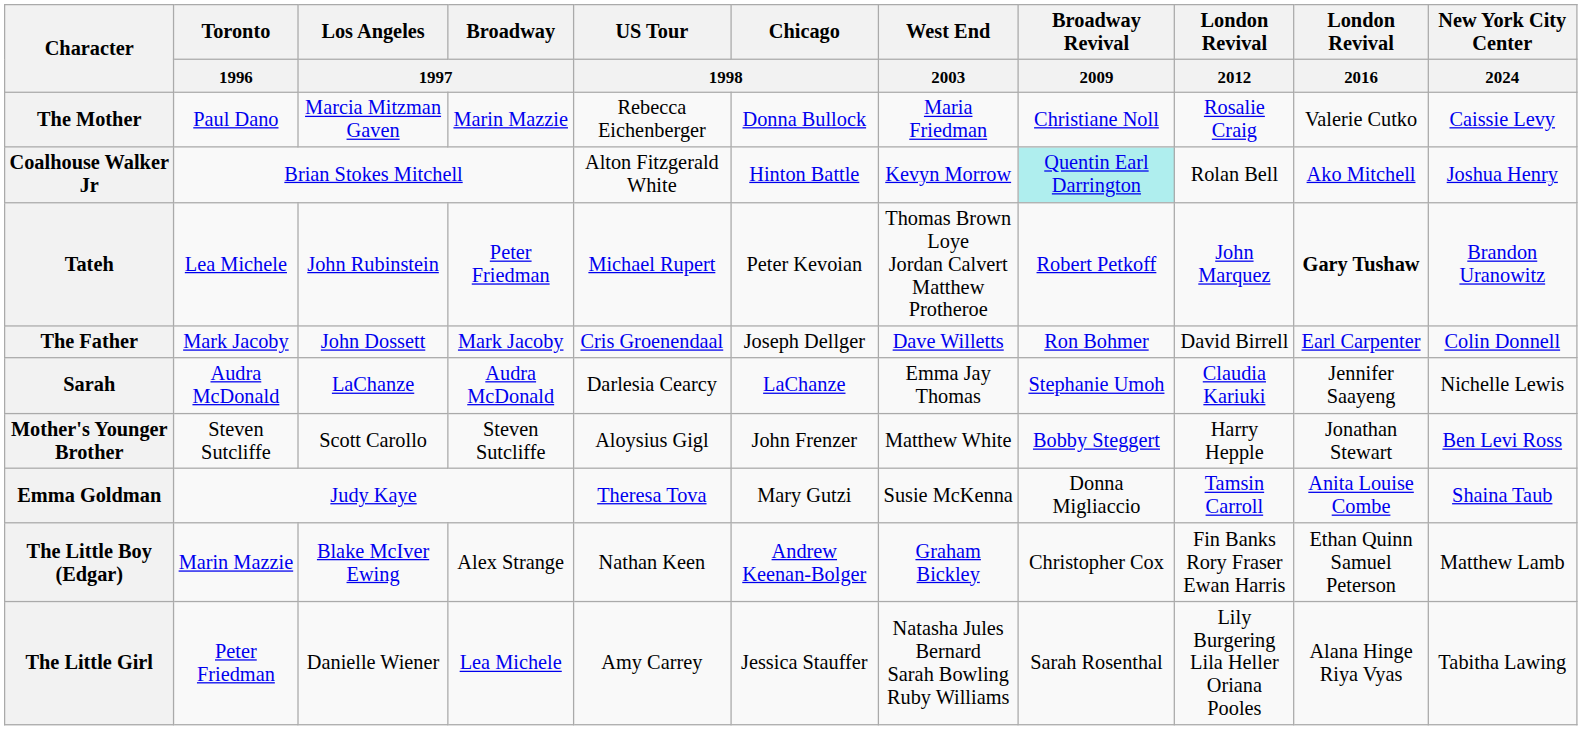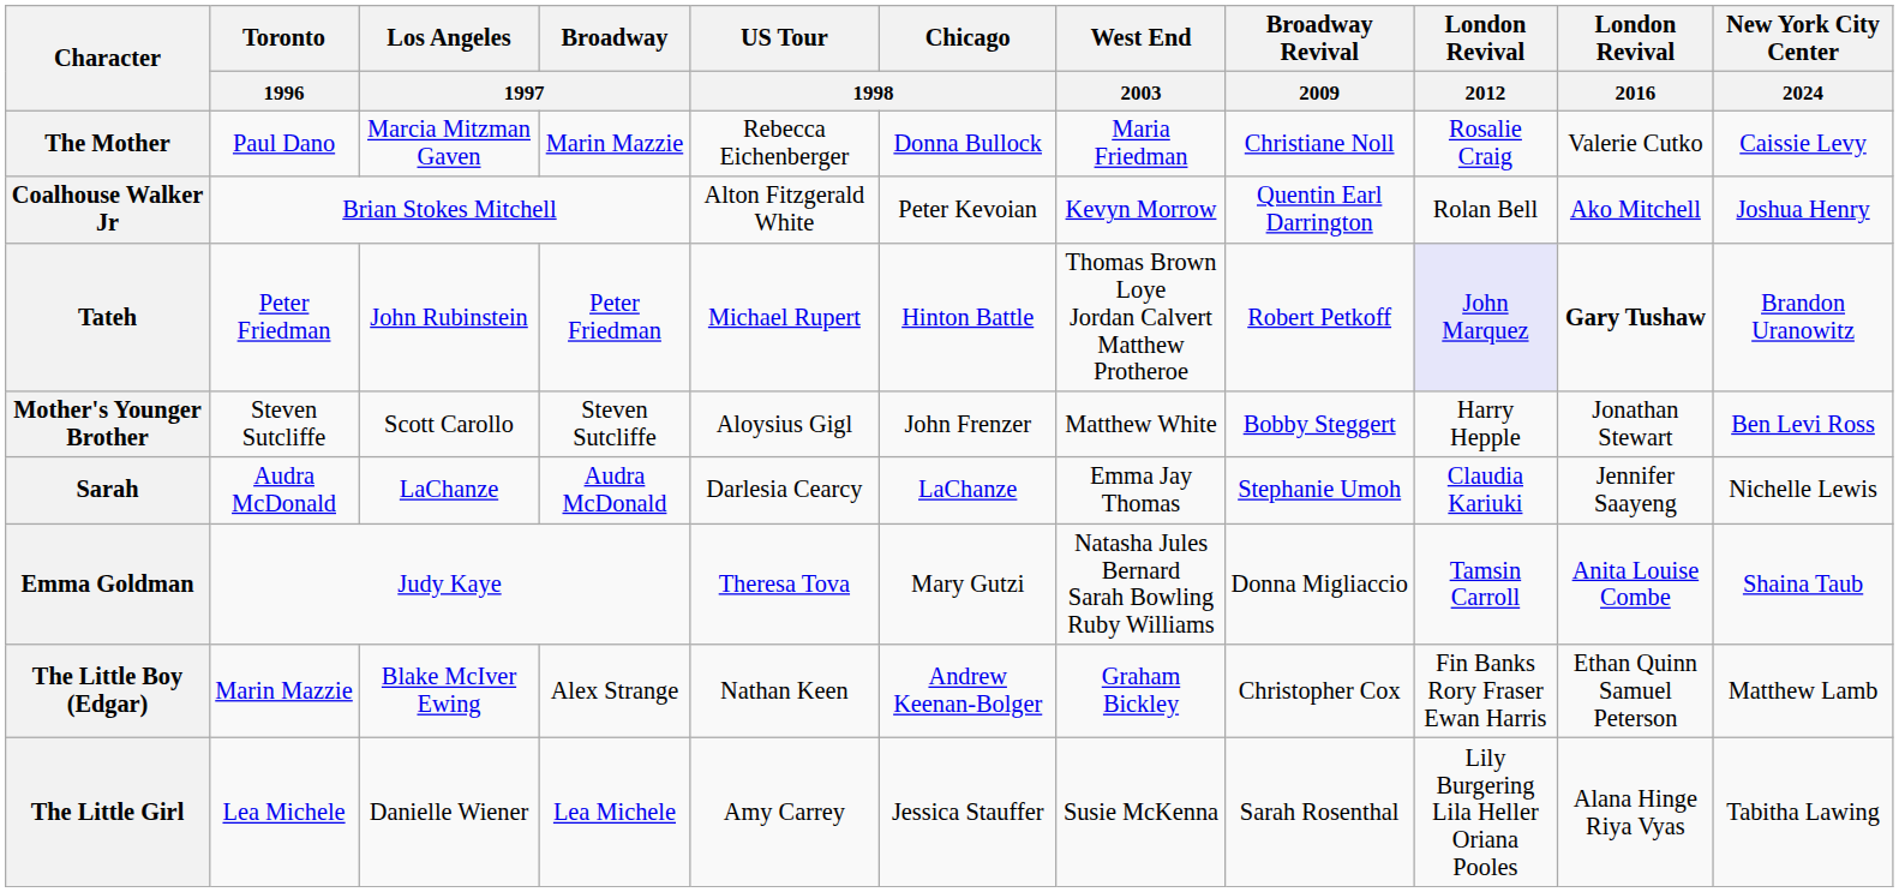 <table class="wikitable" style="width:98%;">
 <tr>
 <th rowspan="2">Character</th>
 <th>Toronto</th>
 <th>Los Angeles</th>
 <th>Broadway</th>
 <th>US Tour</th>
 <th>Chicago</th>
 <th>West End</th>
 <th>Broadway Revival</th>
 <th>London Revival</th>
 <th>London Revival</th>
 <th>New York City Center</th>
 </tr>
 <tr>
 <th><small>1996</small></th>
 <th colspan="2"><small>1997</small></th>
 <th colspan="2"><small>1998</small></th>
 <th><small>2003</small></th>
 <th><small>2009</small></th>
 <th><small>2012</small></th>
 <th><small>2016</small></th>
 <th><small>2024</small></th>
 </tr>
 <tr>
 <th scope="row">The Mother</th>
 <td align="center"><a href='#'>Paul Dano</a></td>
 <td align="center"><a href='#'>Marcia Mitzman Gaven</a></td>
 <td align="center"><a href='#'>Marin Mazzie</a></td>
 <td align="center">Rebecca Eichenberger</td>
 <td align="center"><a href='#'>Donna Bullock</a></td>
 <td align="center"><a href='#'>Maria Friedman</a></td>
 <td align="center"><a href='#'>Christiane Noll</a></td>
 <td align="center"><a href='#'>Rosalie Craig</a></td>
 <td align=center>Valerie Cutko</td>
 <td align="center"><a href='#'>Caissie Levy</a></td>
 </tr>
 <tr>
 <th scope="row">Coalhouse Walker Jr</th>
 <td colspan="3" align="center"><a href='#'>Brian Stokes Mitchell</a></td>
 <td align="center">Alton Fitzgerald White</td>
-<td align="center"><a href='#'>Hinton Battle</a></td>
+<td align="center">Peter Kevoian</td>
 <td align="center"><a href='#'>Kevyn Morrow</a></td>
-<td align="center" style="background: paleturquoise;"><a href='#'>Quentin Earl Darrington</a></td>
+<td align="center"><a href='#'>Quentin Earl Darrington</a></td>
 <td align="center">Rolan Bell</td>
 <td align="center"><a href='#'>Ako Mitchell</a></td>
 <td align="center"><a href='#'>Joshua Henry</a></td>
 </tr>
 <tr>
 <th scope="row">Tateh</th>
-<td align="center"><a href='#'>Lea Michele</a></td>
+<td align="center"><a href='#'>Peter Friedman</a></td>
 <td align="center"><a href='#'>John Rubinstein</a></td>
 <td align="center"><a href='#'>Peter Friedman</a></td>
 <td align="center"><a href='#'>Michael Rupert</a></td>
-<td align="center">Peter Kevoian</td>
+<td align="center"><a href='#'>Hinton Battle</a></td>
 <td align="center">Thomas Brown Loye <br> Jordan Calvert <br> Matthew Protheroe</td>
 <td align="center"><a href='#'>Robert Petkoff</a></td>
-<td align="center"><a href='#'>John Marquez</a></td>
+<td align="center" style="background: lavender;"><a href='#'>John Marquez</a></td>
 <td align="center"><strong>Gary Tushaw</strong></td>
 <td align="center"><a href='#'>Brandon Uranowitz</a></td>
 </tr>
 <tr>
-<th scope="row">The Father</th>
-<td align="center"><a href='#'>Mark Jacoby</a></td>
-<td align="center"><a href='#'>John Dossett</a></td>
-<td align="center"><a href='#'>Mark Jacoby</a></td>
-<td align="center"><a href='#'>Cris Groenendaal</a></td>
-<td align="center">Joseph Dellger</td>
-<td align="center"><a href='#'>Dave Willetts</a></td>
-<td align="center"><a href='#'>Ron Bohmer</a></td>
-<td align="center">David Birrell</td>
-<td align="center"><a href='#'>Earl Carpenter</a></td>
-<td align="center"><a href='#'>Colin Donnell</a></td>
+<th scope="row">Mother's Younger Brother</th>
+<td align="center">Steven Sutcliffe</td>
+<td align="center">Scott Carollo</td>
+<td align="center">Steven Sutcliffe</td>
+<td align="center">Aloysius Gigl</td>
+<td align="center">John Frenzer</td>
+<td align="center">Matthew White</td>
+<td align="center"><a href='#'>Bobby Steggert</a></td>
+<td align="center">Harry Hepple</td>
+<td align="center">Jonathan Stewart</td>
+<td align="center"><a href='#'>Ben Levi Ross</a></td>
 </tr>
 <tr>
 <th scope="row">Sarah</th>
 <td align="center"><a href='#'>Audra McDonald</a></td>
 <td align="center"><a href='#'>LaChanze</a></td>
 <td align="center"><a href='#'>Audra McDonald</a></td>
 <td align="center">Darlesia Cearcy</td>
 <td align="center"><a href='#'>LaChanze</a></td>
 <td align="center">Emma Jay Thomas</td>
 <td align="center"><a href='#'>Stephanie Umoh</a></td>
 <td align="center"><a href='#'>Claudia Kariuki</a></td>
 <td align="center">Jennifer Saayeng</td>
 <td align="center">Nichelle Lewis</td>
 </tr>
 <tr>
-<th scope="row">Mother's Younger Brother</th>
-<td align="center">Steven Sutcliffe</td>
-<td align="center">Scott Carollo</td>
-<td align="center">Steven Sutcliffe</td>
-<td align="center">Aloysius Gigl</td>
-<td align="center">John Frenzer</td>
-<td align="center">Matthew White</td>
-<td align="center"><a href='#'>Bobby Steggert</a></td>
-<td align="center">Harry Hepple</td>
-<td align="center">Jonathan Stewart</td>
-<td align="center"><a href='#'>Ben Levi Ross</a></td>
-</tr>
-<tr>
 <th scope=row>Emma Goldman</th>
 <td colspan="3" align="center"><a href='#'>Judy Kaye</a></td>
 <td align=center><a href='#'>Theresa Tova</a></td>
 <td align=center>Mary Gutzi</td>
-<td align=center>Susie McKenna</td>
+<td align="center">Natasha Jules Bernard <br> Sarah Bowling <br> Ruby Williams</td>
 <td align=center>Donna Migliaccio</td>
 <td align=center><a href='#'>Tamsin Carroll</a></td>
 <td align="center"><a href='#'>Anita Louise Combe</a></td>
 <td align=center><a href='#'>Shaina Taub</a></td>
 </tr>
 <tr>
 <th scope="row">The Little Boy (Edgar)</th>
 <td align="center"><a href='#'>Marin Mazzie</a></td>
 <td align="center"><a href='#'>Blake McIver Ewing</a></td>
 <td align="center">Alex Strange</td>
 <td align="center">Nathan Keen</td>
 <td align="center"><a href='#'>Andrew Keenan-Bolger</a></td>
 <td align="center"><a href='#'>Graham Bickley</a></td>
 <td align="center">Christopher Cox</td>
 <td align="center">Fin Banks <br> Rory Fraser <br> Ewan Harris</td>
 <td align="center">Ethan Quinn <br> Samuel Peterson</td>
 <td align="center">Matthew Lamb</td>
 </tr>
 <tr>
 <th scope="row">The Little Girl</th>
-<td align="center"><a href='#'>Peter Friedman</a></td>
+<td align="center"><a href='#'>Lea Michele</a></td>
 <td align="center">Danielle Wiener</td>
 <td align="center"><a href='#'>Lea Michele</a></td>
 <td align="center">Amy Carrey</td>
 <td align="center">Jessica Stauffer</td>
-<td align="center">Natasha Jules Bernard <br> Sarah Bowling <br> Ruby Williams</td>
+<td align=center>Susie McKenna</td>
 <td align="center">Sarah Rosenthal</td>
 <td align="center">Lily Burgering <br> Lila Heller <br> Oriana Pooles</td>
 <td align="center">Alana Hinge <br> Riya Vyas</td>
 <td align="center">Tabitha Lawing</td>
 </tr>
 </table>
